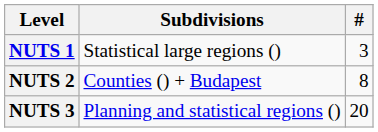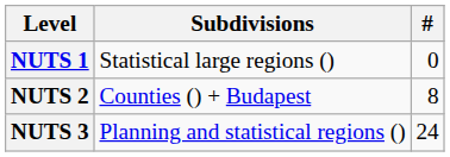 <table class="wikitable">
 <tr>
 <th>Level</th>
 <th>Subdivisions</th>
 <th>#</th>
 </tr>
 <tr>
 <th><a href='#'>NUTS 1</a></th>
 <td>Statistical large regions ()</td>
-<td align="right">3</td>
+<td align="right">0</td>
 </tr>
 <tr>
 <th>NUTS 2</th>
 <td><a href='#'>Counties</a> () + <a href='#'>Budapest</a></td>
 <td align="right">8</td>
 </tr>
 <tr>
 <th>NUTS 3</th>
 <td><a href='#'>Planning and statistical regions</a> ()</td>
-<td align="right">20</td>
+<td align="right">24</td>
 </tr>
 </table>
